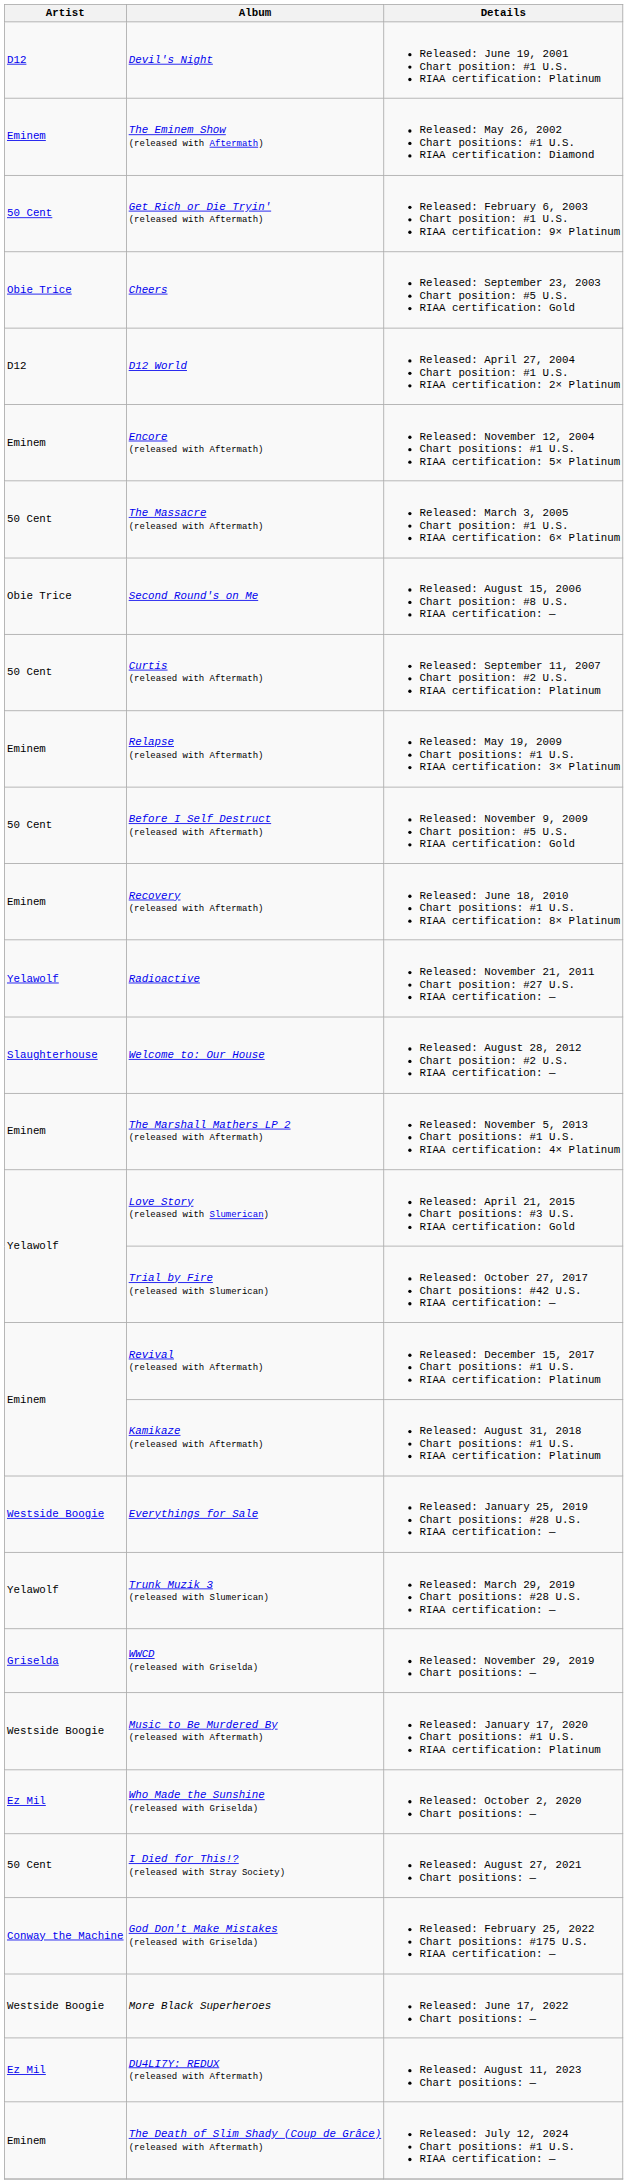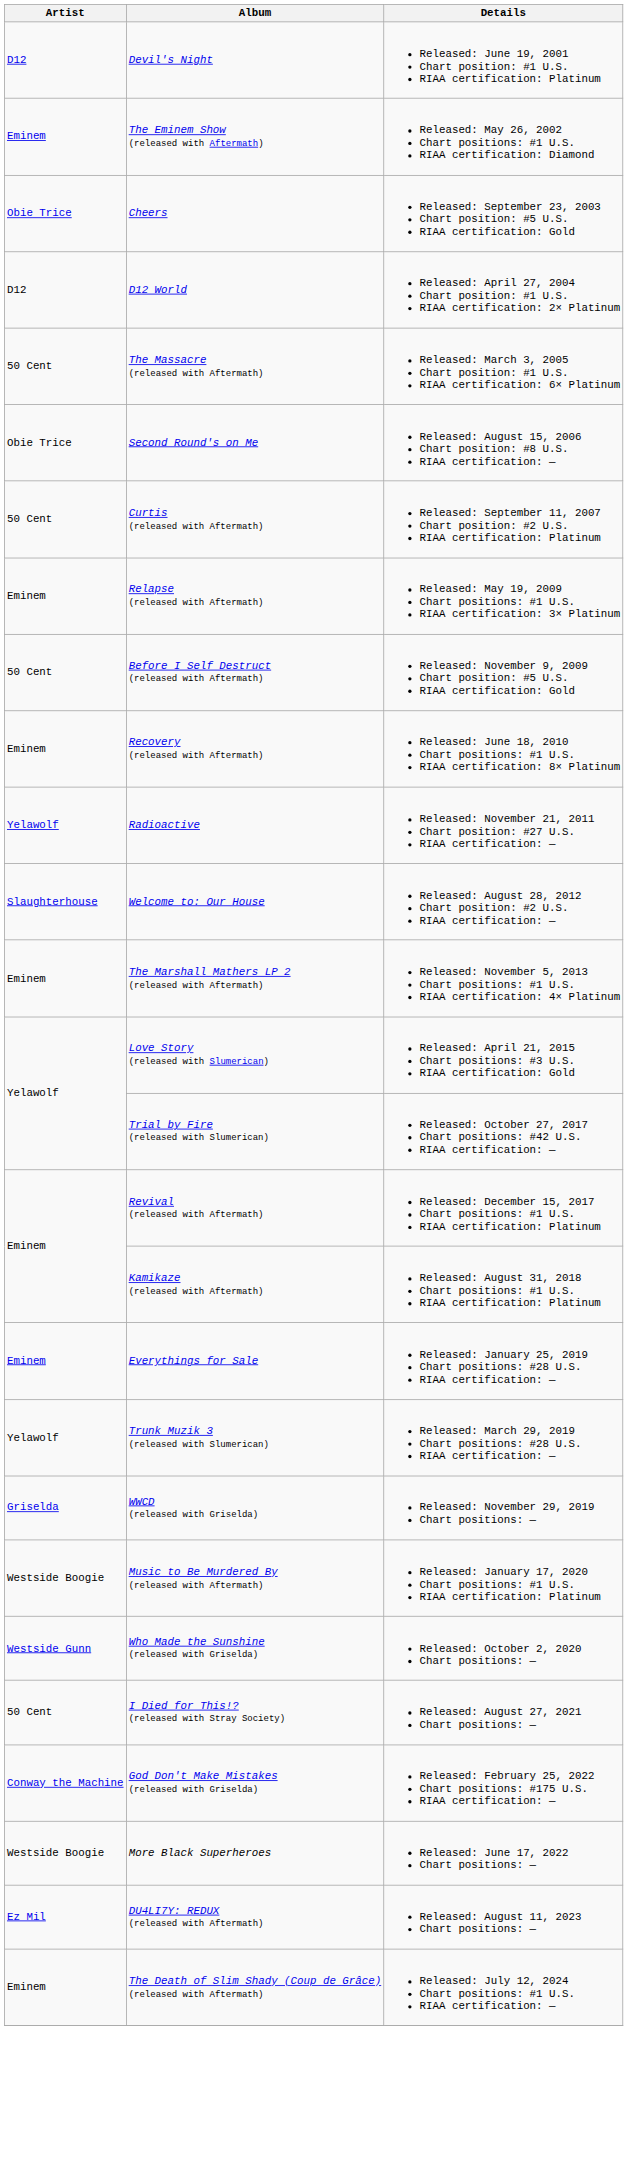 <table class="wikitable sortable">
 <tr>
 <th>Artist</th>
 <th>Album</th>
 <th class="unsortable">Details</th>
 </tr>
 <tr>
 <td><a href='#'>D12</a></td>
 <td><em><a href='#'>Devil's Night</a></em></td>
 <td><br><ul><li>Released: June 19, 2001</li><li>Chart position: #1 U.S.</li><li>RIAA certification: Platinum</li></ul></td>
 </tr>
 <tr>
 <td><a href='#'>Eminem</a></td>
 <td><em><a href='#'>The Eminem Show</a></em><br><small>(released with <a href='#'>Aftermath</a>)</small></td>
 <td><br><ul><li>Released: May 26, 2002</li><li>Chart positions: #1 U.S.</li><li>RIAA certification: Diamond</li></ul></td>
 </tr>
 <tr>
-<td><a href='#'>50 Cent</a></td>
-<td><em><a href='#'>Get Rich or Die Tryin'</a></em><br><small>(released with Aftermath)</small></td>
-<td><br><ul><li>Released: February 6, 2003</li><li>Chart position: #1 U.S.</li><li>RIAA certification: 9× Platinum</li></ul></td>
-</tr>
-<tr>
 <td><a href='#'>Obie Trice</a></td>
 <td><em><a href='#'>Cheers</a></em></td>
 <td><br><ul><li>Released: September 23, 2003</li><li>Chart position: #5 U.S.</li><li>RIAA certification: Gold</li></ul></td>
 </tr>
 <tr>
 <td>D12</td>
 <td><em><a href='#'>D12 World</a></em></td>
 <td><br><ul><li>Released: April 27, 2004</li><li>Chart position: #1 U.S.</li><li>RIAA certification: 2× Platinum</li></ul></td>
-</tr>
-<tr>
-<td>Eminem</td>
-<td><em><a href='#'>Encore</a></em><br><small>(released with Aftermath)</small></td>
-<td><br><ul><li>Released: November 12, 2004</li><li>Chart positions: #1 U.S.</li><li>RIAA certification: 5× Platinum</li></ul></td>
 </tr>
 <tr>
 <td>50 Cent</td>
 <td><em><a href='#'>The Massacre</a></em><br><small>(released with Aftermath)</small></td>
 <td><br><ul><li>Released: March 3, 2005</li><li>Chart position: #1 U.S.</li><li>RIAA certification: 6× Platinum</li></ul></td>
 </tr>
 <tr>
 <td>Obie Trice</td>
 <td><em><a href='#'>Second Round's on Me</a></em></td>
 <td><br><ul><li>Released: August 15, 2006</li><li>Chart position: #8 U.S.</li><li>RIAA certification: —</li></ul></td>
 </tr>
 <tr>
 <td>50 Cent</td>
 <td><em><a href='#'>Curtis</a></em><br><small>(released with Aftermath)</small></td>
 <td><br><ul><li>Released: September 11, 2007</li><li>Chart position: #2 U.S.</li><li>RIAA certification: Platinum</li></ul></td>
 </tr>
 <tr>
 <td>Eminem</td>
 <td><em><a href='#'>Relapse</a></em><br><small>(released with Aftermath)</small></td>
 <td><br><ul><li>Released: May 19, 2009</li><li>Chart positions: #1 U.S.</li><li>RIAA certification: 3× Platinum</li></ul></td>
 </tr>
 <tr>
 <td>50 Cent</td>
 <td><em><a href='#'>Before I Self Destruct</a></em><br><small>(released with Aftermath)</small></td>
 <td><br><ul><li>Released: November 9, 2009</li><li>Chart position: #5 U.S.</li><li>RIAA certification: Gold</li></ul></td>
 </tr>
 <tr>
 <td>Eminem</td>
 <td><em><a href='#'>Recovery</a></em><br><small>(released with Aftermath)</small></td>
 <td><br><ul><li>Released: June 18, 2010</li><li>Chart positions: #1 U.S.</li><li>RIAA certification: 8× Platinum</li></ul></td>
 </tr>
 <tr>
 <td><a href='#'>Yelawolf</a></td>
 <td><em><a href='#'>Radioactive</a></em></td>
 <td><br><ul><li>Released: November 21, 2011</li><li>Chart position: #27 U.S.</li><li>RIAA certification: —</li></ul></td>
 </tr>
 <tr>
 <td><a href='#'>Slaughterhouse</a></td>
 <td><em><a href='#'>Welcome to: Our House</a></em></td>
 <td><br><ul><li>Released: August 28, 2012</li><li>Chart position: #2 U.S.</li><li>RIAA certification: —</li></ul></td>
 </tr>
 <tr>
 <td>Eminem</td>
 <td><em><a href='#'>The Marshall Mathers LP 2</a></em><br><small>(released with Aftermath)</small></td>
 <td><br><ul><li>Released: November 5, 2013</li><li>Chart positions: #1 U.S.</li><li>RIAA certification: 4× Platinum</li></ul></td>
 </tr>
 <tr>
 <td rowspan="2">Yelawolf</td>
 <td><em><a href='#'>Love Story</a></em><br><small>(released with <a href='#'>Slumerican</a>)</small></td>
 <td><br><ul><li>Released: April 21, 2015</li><li>Chart positions: #3 U.S.</li><li>RIAA certification: Gold</li></ul></td>
 </tr>
 <tr>
 <td><em><a href='#'>Trial by Fire</a></em><br><small>(released with Slumerican)</small></td>
 <td><br><ul><li>Released: October 27, 2017</li><li>Chart positions: #42 U.S.</li><li>RIAA certification: —</li></ul></td>
 </tr>
 <tr>
 <td rowspan="2">Eminem</td>
 <td><em><a href='#'>Revival</a></em><br><small>(released with Aftermath)</small></td>
 <td><br><ul><li>Released: December 15, 2017</li><li>Chart positions: #1 U.S.</li><li>RIAA certification: Platinum</li></ul></td>
 </tr>
 <tr>
 <td><em><a href='#'>Kamikaze</a></em><br><small>(released with Aftermath)</small></td>
 <td><br><ul><li>Released: August 31, 2018</li><li>Chart positions: #1 U.S.</li><li>RIAA certification: Platinum</li></ul></td>
 </tr>
 <tr>
-<td><a href='#'>Westside Boogie</a></td>
+<td><a href='#'>Eminem</a></td>
 <td><em><a href='#'>Everythings for Sale</a></em></td>
 <td><br><ul><li>Released: January 25, 2019</li><li>Chart positions: #28 U.S.</li><li>RIAA certification: —</li></ul></td>
 </tr>
 <tr>
 <td>Yelawolf</td>
 <td><em><a href='#'>Trunk Muzik 3</a></em><br><small>(released with Slumerican)</small></td>
 <td><br><ul><li>Released: March 29, 2019</li><li>Chart positions: #28 U.S.</li><li>RIAA certification: —</li></ul></td>
 </tr>
 <tr>
 <td><a href='#'>Griselda</a></td>
 <td><em><a href='#'>WWCD</a></em><br><small>(released with Griselda)</small></td>
 <td><br><ul><li>Released: November 29, 2019</li><li>Chart positions: —</li></ul></td>
 </tr>
 <tr>
 <td>Westside Boogie</td>
 <td><em><a href='#'>Music to Be Murdered By</a></em><br><small>(released with Aftermath)</small></td>
 <td><br><ul><li>Released: January 17, 2020</li><li>Chart positions: #1 U.S.</li><li>RIAA certification: Platinum</li></ul></td>
 </tr>
 <tr>
-<td><a href='#'>Ez Mil</a></td>
+<td><a href='#'>Westside Gunn</a></td>
 <td><em><a href='#'>Who Made the Sunshine</a></em><br><small>(released with Griselda)</small></td>
 <td><br><ul><li>Released: October 2, 2020</li><li>Chart positions: —</li></ul></td>
 </tr>
 <tr>
 <td>50 Cent</td>
 <td><em><a href='#'>I Died for This!?</a></em><br><small>(released with Stray Society)</small></td>
 <td><br><ul><li>Released: August 27, 2021</li><li>Chart positions: —</li></ul></td>
 </tr>
 <tr>
 <td><a href='#'>Conway the Machine</a></td>
 <td><em><a href='#'>God Don't Make Mistakes</a></em><br><small>(released with Griselda)</small></td>
 <td><br><ul><li>Released: February 25, 2022</li><li>Chart positions: #175 U.S.</li><li>RIAA certification: —</li></ul></td>
 </tr>
 <tr>
 <td>Westside Boogie</td>
 <td><em>More Black Superheroes</em></td>
 <td><br><ul><li>Released: June 17, 2022</li><li>Chart positions: —</li></ul></td>
 </tr>
 <tr>
 <td><a href='#'>Ez Mil</a></td>
 <td><em><a href='#'>DU4LI7Y: REDUX</a></em><br><small>(released with Aftermath)</small></td>
 <td><br><ul><li>Released: August 11, 2023</li><li>Chart positions: —</li></ul></td>
 </tr>
 <tr>
 <td>Eminem</td>
 <td><em><a href='#'>The Death of Slim Shady (Coup de Grâce)</a></em><br><small>(released with Aftermath)</small></td>
 <td><br><ul><li>Released: July 12, 2024</li><li>Chart positions: #1 U.S.</li><li>RIAA certification: —</li></ul></td>
 </tr>
 <tr>
 </tr>
 </table>
